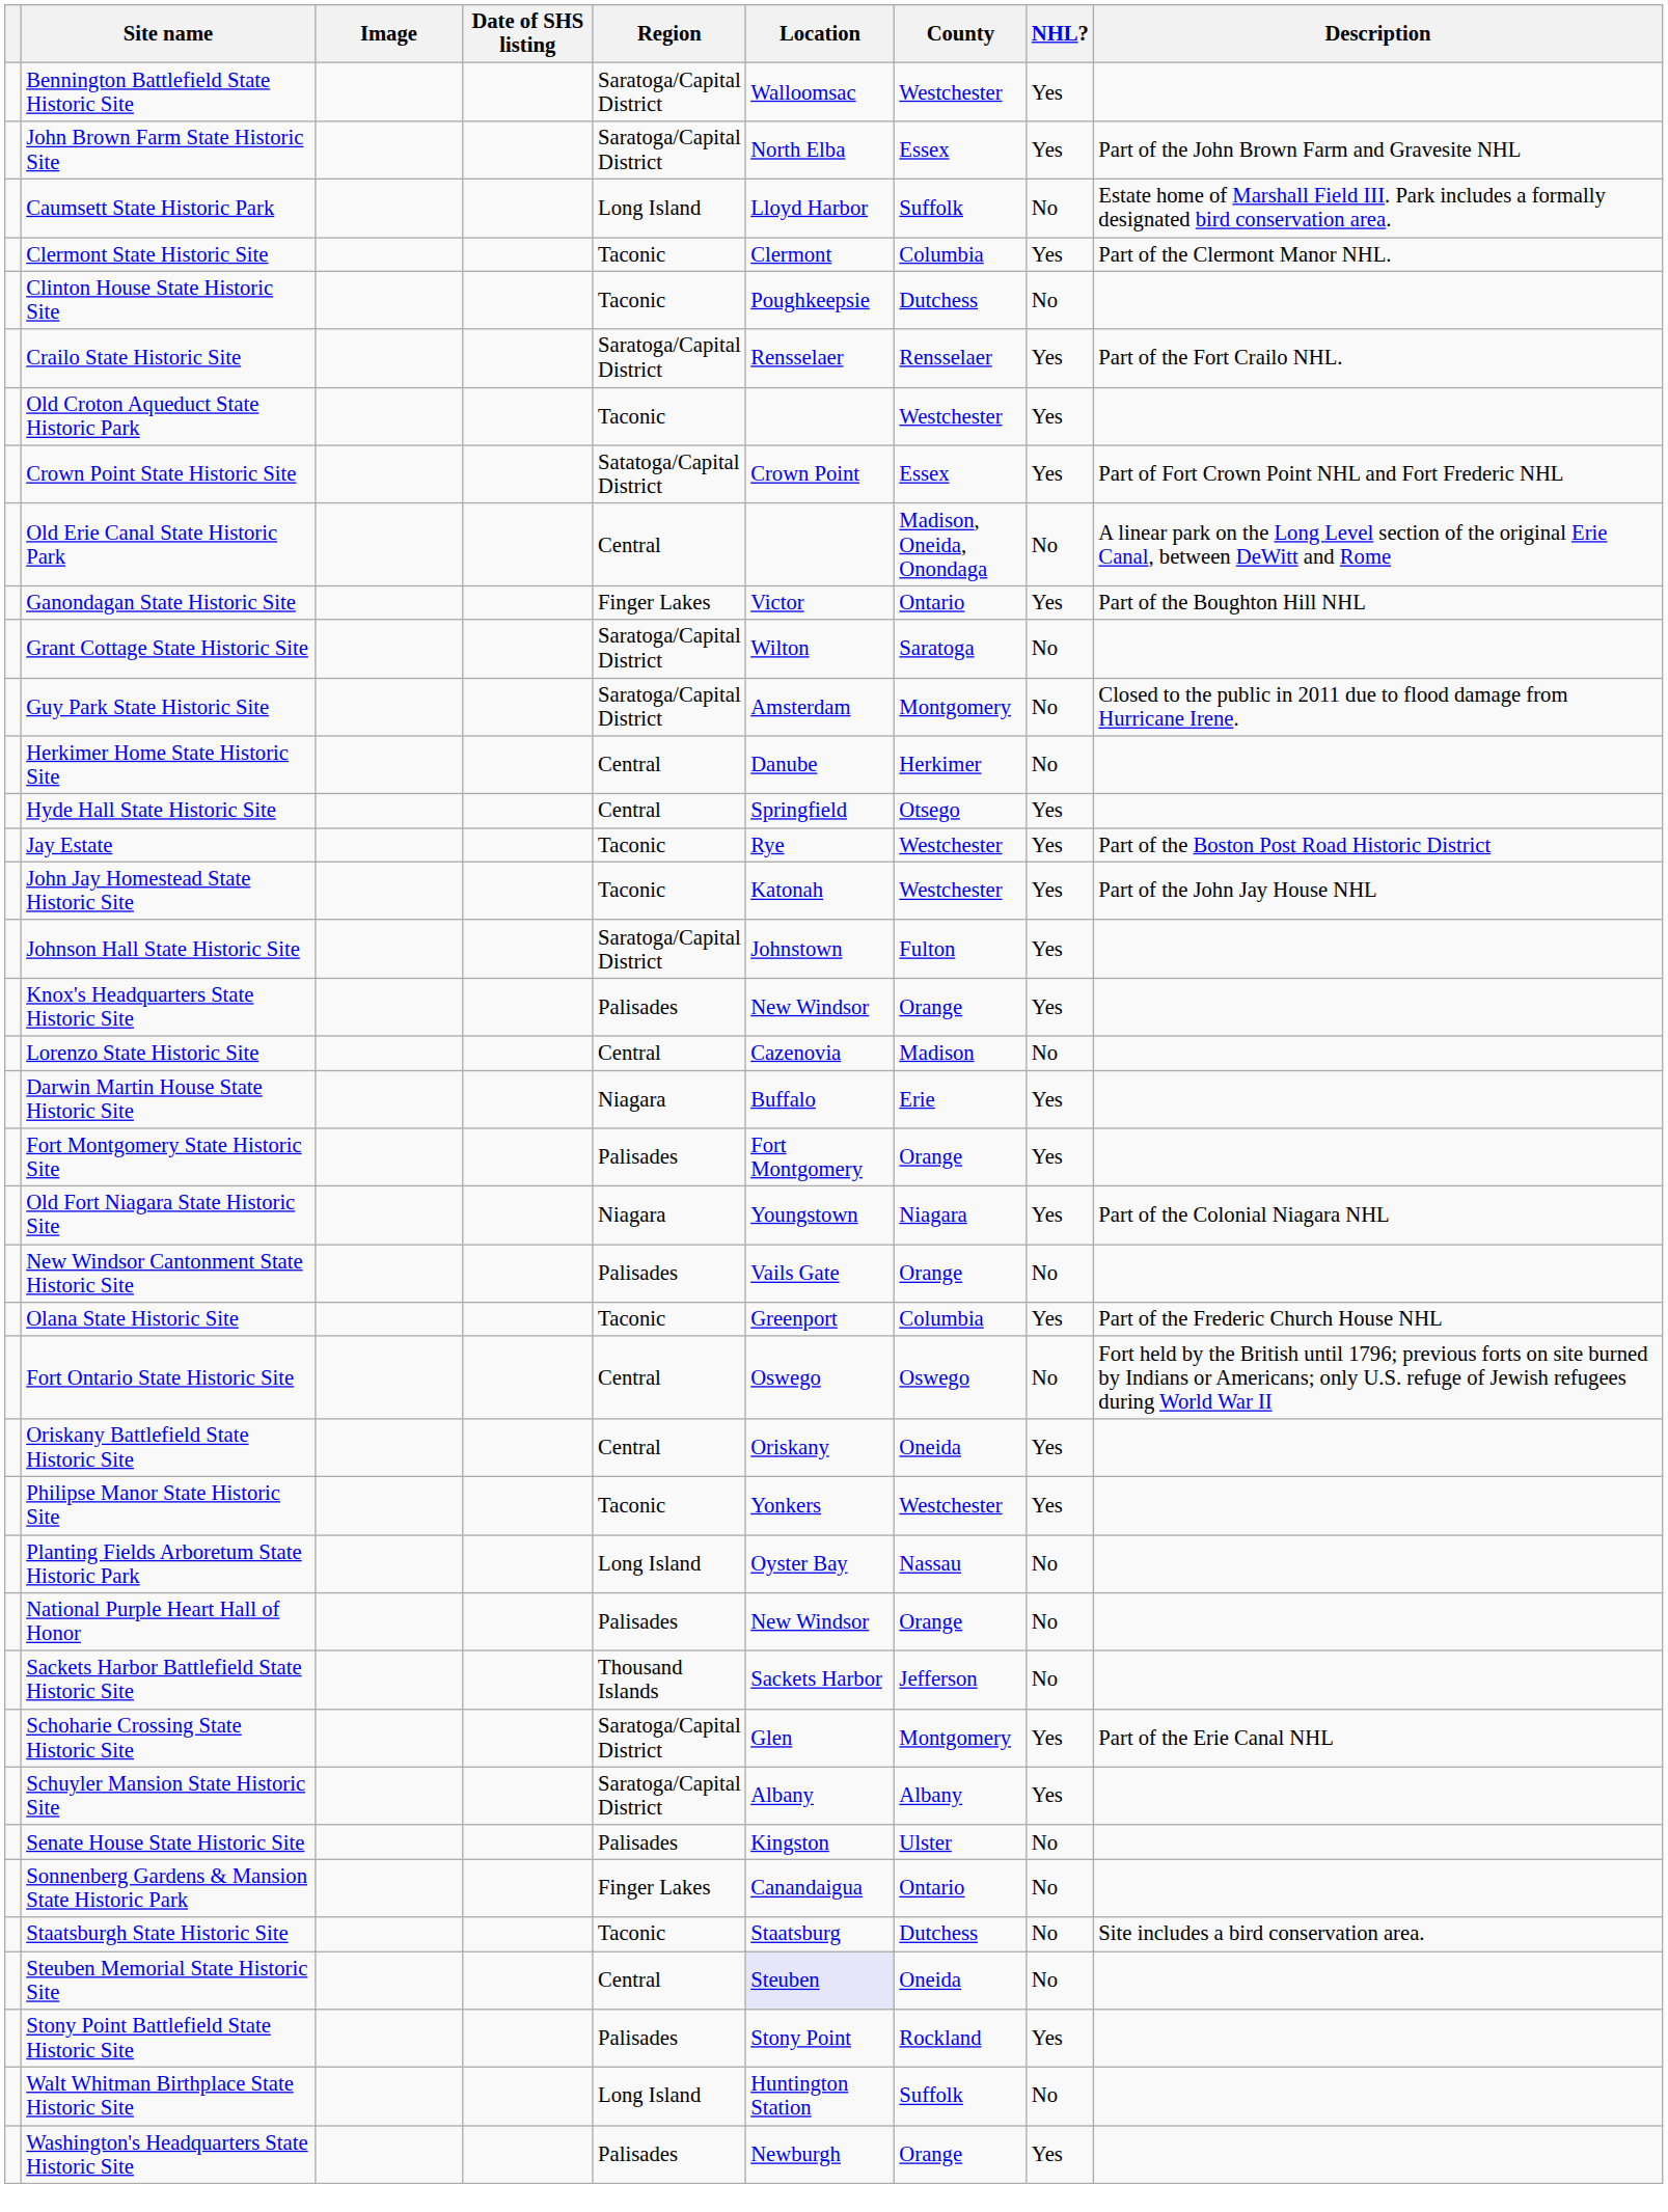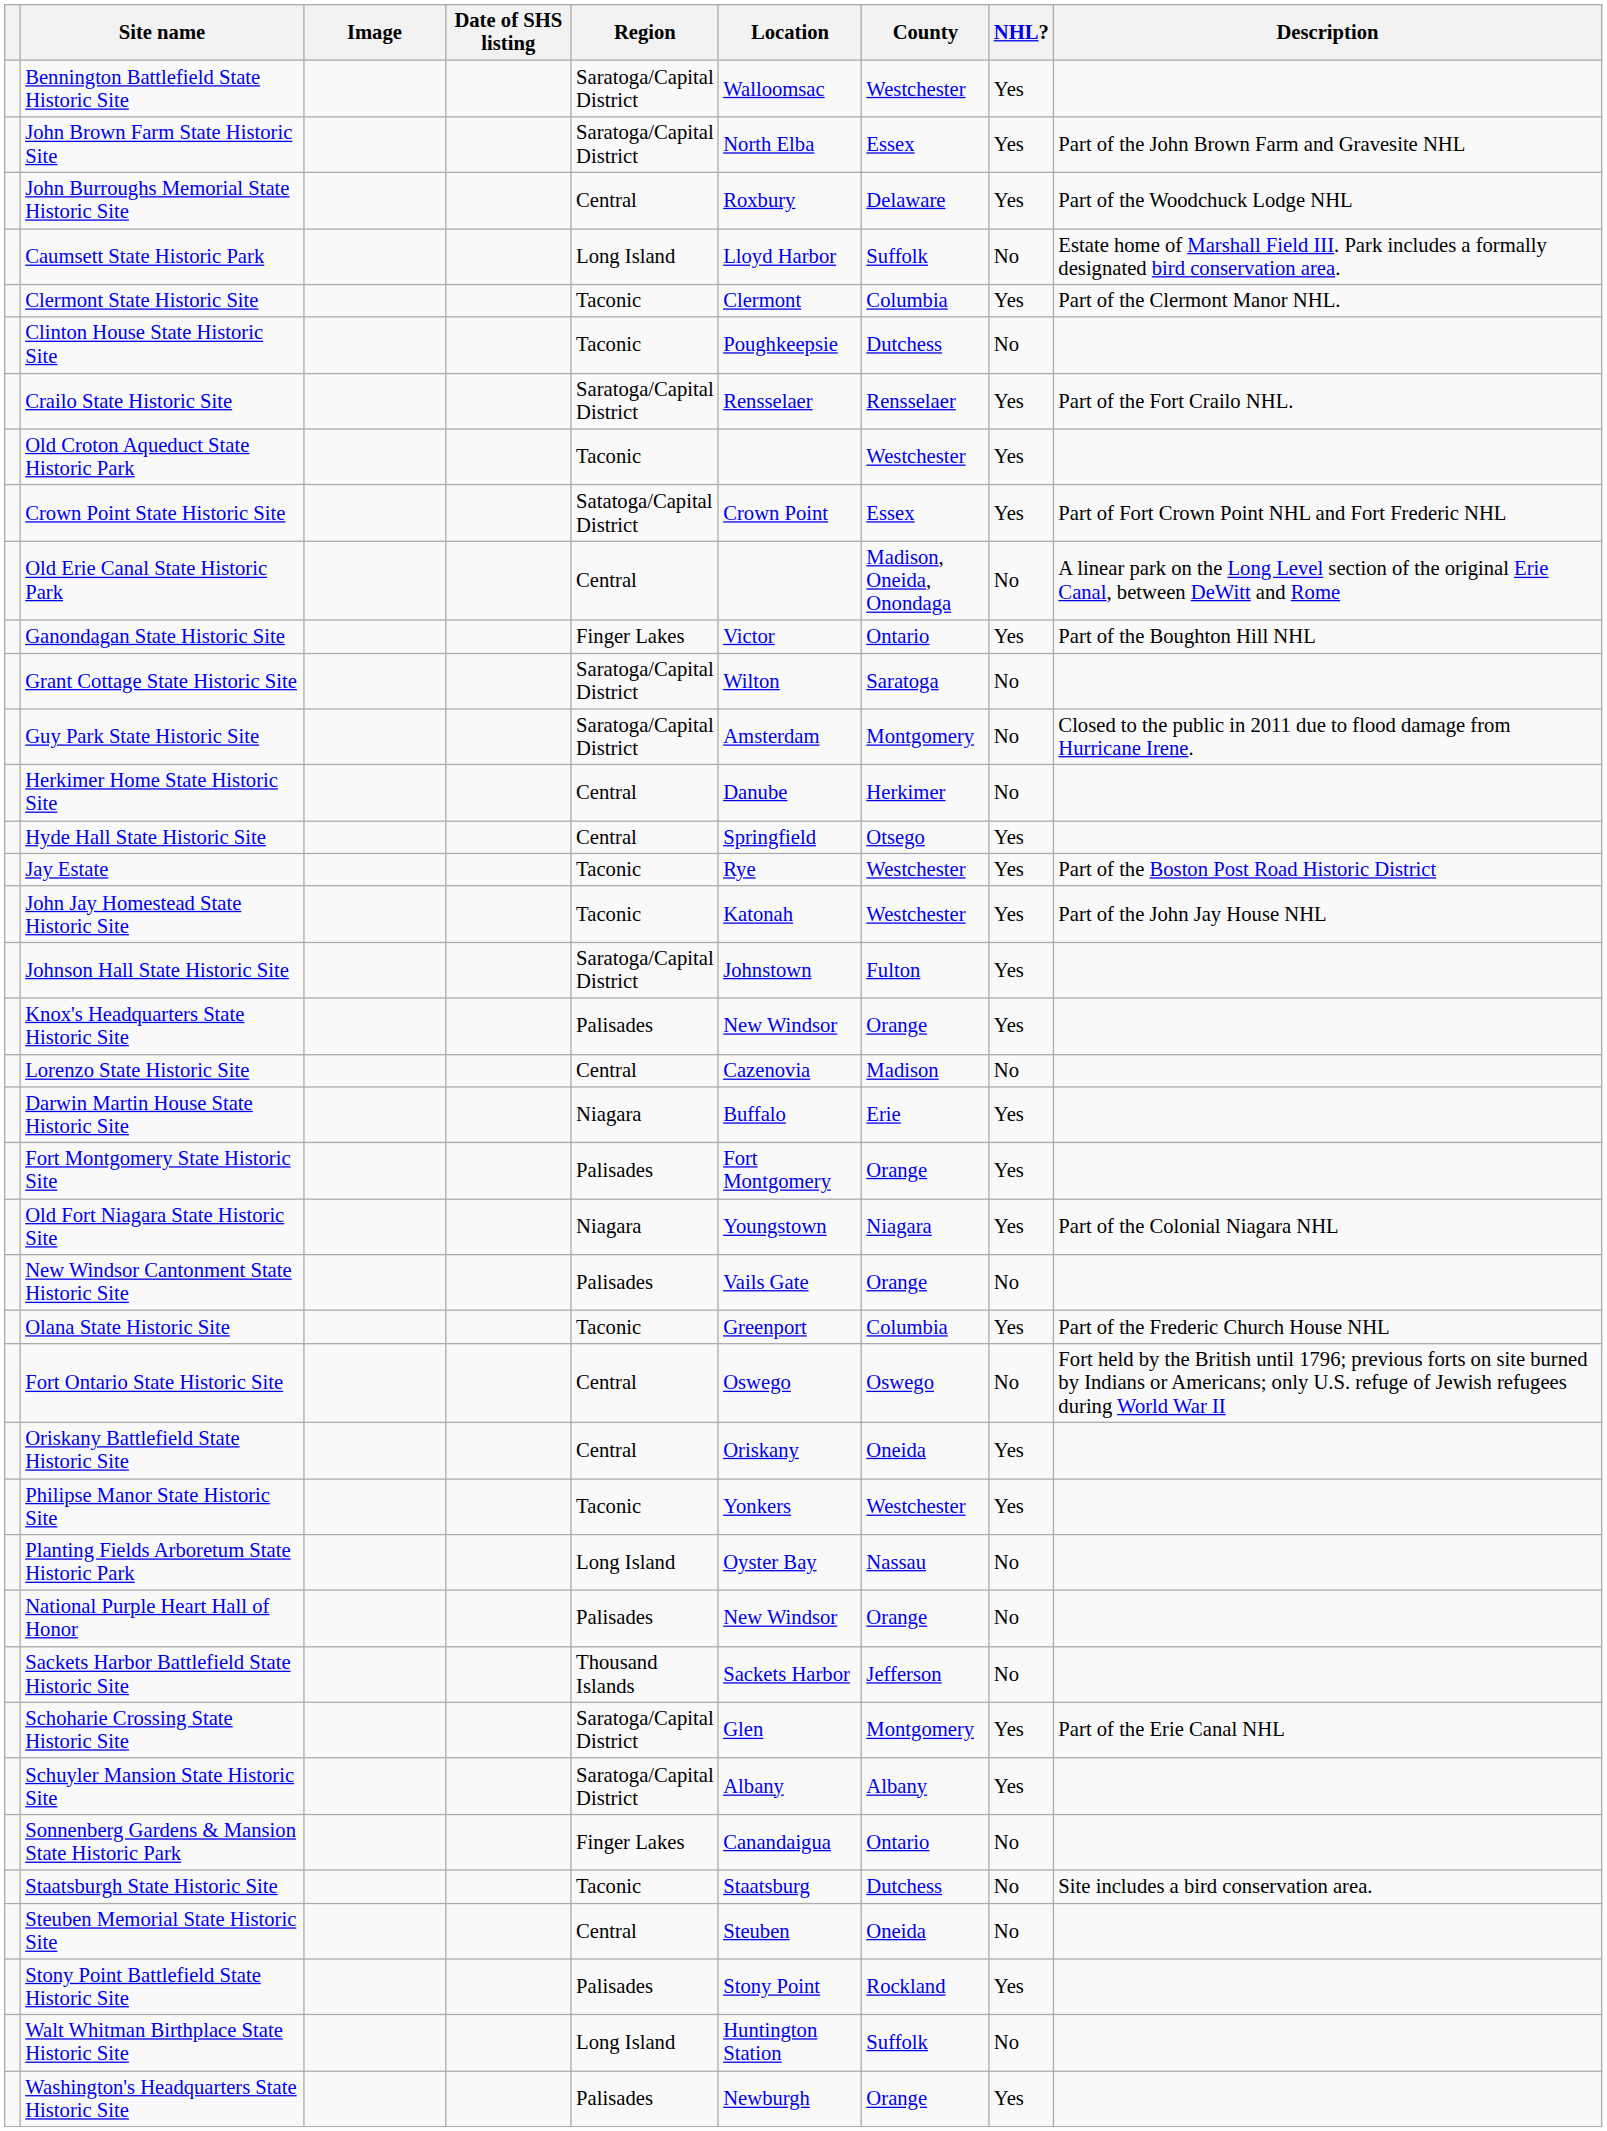 <table class="wikitable sortable" style="width:98%">
 <tr>
 <th width="1%"></th>
 <th width="18%"><strong>Site name</strong><br></th>
 <th class="unsortable" width="9%"><strong>Image</strong></th>
 <th date width="8%"><strong>Date of SHS listing</strong></th>
 <th width="9%"><strong>Region</strong></th>
 <th width="9%"><strong>Location</strong></th>
 <th width="8%"><strong>County</strong></th>
 <th width="3%"><strong><abbr><a href='#'>NHL</a></abbr>?</strong></th>
 <th class="unsortable" width="45%"><strong>Description</strong></th>
 </tr>
 <tr ->
 <td></td>
 <td><a href='#'>Bennington Battlefield State Historic Site</a></td>
 <td></td>
 <td></td>
 <td>Saratoga/Capital District</td>
 <td><a href='#'>Walloomsac</a></td>
 <td><a href='#'>Westchester</a></td>
 <td>Yes</td>
 <td></td>
 </tr>
 <tr>
 <td></td>
 <td><a href='#'>John Brown Farm State Historic Site</a></td>
 <td></td>
 <td></td>
 <td>Saratoga/Capital District</td>
 <td><a href='#'>North Elba</a></td>
 <td><a href='#'>Essex</a></td>
 <td>Yes</td>
 <td>Part of the John Brown Farm and Gravesite NHL</td>
+</tr>
+<tr>
+<td></td>
+<td><a href='#'>John Burroughs Memorial State Historic Site</a></td>
+<td></td>
+<td></td>
+<td>Central</td>
+<td><a href='#'>Roxbury</a></td>
+<td><a href='#'>Delaware</a></td>
+<td>Yes</td>
+<td>Part of the Woodchuck Lodge NHL</td>
 </tr>
 <tr>
 <td></td>
 <td><a href='#'>Caumsett State Historic Park</a></td>
 <td></td>
 <td></td>
 <td>Long Island</td>
 <td><a href='#'>Lloyd Harbor</a></td>
 <td><a href='#'>Suffolk</a></td>
 <td>No</td>
 <td>Estate home of <a href='#'>Marshall Field III</a>. Park includes a formally designated <a href='#'>bird conservation area</a>.</td>
 </tr>
 <tr>
 <td></td>
 <td><a href='#'>Clermont State Historic Site</a></td>
 <td></td>
 <td></td>
 <td>Taconic</td>
 <td><a href='#'>Clermont</a></td>
 <td><a href='#'>Columbia</a></td>
 <td>Yes</td>
 <td>Part of the Clermont Manor NHL.</td>
 </tr>
 <tr>
 <td></td>
 <td><a href='#'>Clinton House State Historic Site</a></td>
 <td></td>
 <td></td>
 <td>Taconic</td>
 <td><a href='#'>Poughkeepsie</a></td>
 <td><a href='#'>Dutchess</a></td>
 <td>No</td>
 <td></td>
 </tr>
 <tr>
 <td></td>
 <td><a href='#'>Crailo State Historic Site</a></td>
 <td></td>
 <td></td>
 <td>Saratoga/Capital District</td>
 <td><a href='#'>Rensselaer</a></td>
 <td><a href='#'>Rensselaer</a></td>
 <td>Yes</td>
 <td>Part of the Fort Crailo NHL.</td>
 </tr>
 <tr>
 <td></td>
 <td><a href='#'>Old Croton Aqueduct State Historic Park</a></td>
 <td></td>
 <td></td>
 <td>Taconic</td>
 <td></td>
 <td><a href='#'>Westchester</a></td>
 <td>Yes</td>
 <td></td>
 </tr>
 <tr>
 <td></td>
 <td><a href='#'>Crown Point State Historic Site</a></td>
 <td></td>
 <td></td>
 <td>Satatoga/Capital District</td>
 <td><a href='#'>Crown Point</a></td>
 <td><a href='#'>Essex</a></td>
 <td>Yes</td>
 <td>Part of Fort Crown Point NHL and Fort Frederic NHL</td>
 </tr>
 <tr>
 <td></td>
 <td><a href='#'>Old Erie Canal State Historic Park</a></td>
 <td></td>
 <td></td>
 <td>Central</td>
 <td></td>
 <td><a href='#'>Madison</a>, <a href='#'>Oneida</a>, <a href='#'>Onondaga</a></td>
 <td>No</td>
 <td>A  linear park on the <a href='#'>Long Level</a> section of the original <a href='#'>Erie Canal</a>, between <a href='#'>DeWitt</a> and <a href='#'>Rome</a></td>
 </tr>
 <tr>
 <td></td>
 <td><a href='#'>Ganondagan State Historic Site</a></td>
 <td></td>
 <td></td>
 <td>Finger Lakes</td>
 <td><a href='#'>Victor</a></td>
 <td><a href='#'>Ontario</a></td>
 <td>Yes</td>
 <td>Part of the Boughton Hill NHL</td>
 </tr>
 <tr>
 <td></td>
 <td><a href='#'>Grant Cottage State Historic Site</a></td>
 <td></td>
 <td></td>
 <td>Saratoga/Capital District</td>
 <td><a href='#'>Wilton</a></td>
 <td><a href='#'>Saratoga</a></td>
 <td>No</td>
 <td></td>
 </tr>
 <tr>
 <td></td>
 <td><a href='#'>Guy Park State Historic Site</a></td>
 <td></td>
 <td></td>
 <td>Saratoga/Capital District</td>
 <td><a href='#'>Amsterdam</a></td>
 <td><a href='#'>Montgomery</a></td>
 <td>No</td>
 <td>Closed to the public in 2011 due to flood damage from <a href='#'>Hurricane Irene</a>.</td>
 </tr>
 <tr>
 <td></td>
 <td><a href='#'>Herkimer Home State Historic Site</a></td>
 <td></td>
 <td></td>
 <td>Central</td>
 <td><a href='#'>Danube</a></td>
 <td><a href='#'>Herkimer</a></td>
 <td>No</td>
 <td></td>
 </tr>
 <tr>
 <td></td>
 <td><a href='#'>Hyde Hall State Historic Site</a></td>
 <td></td>
 <td></td>
 <td>Central</td>
 <td><a href='#'>Springfield</a></td>
 <td><a href='#'>Otsego</a></td>
 <td>Yes</td>
 <td></td>
 </tr>
 <tr>
 <td></td>
 <td><a href='#'>Jay Estate</a></td>
 <td></td>
 <td></td>
 <td>Taconic</td>
 <td><a href='#'>Rye</a></td>
 <td><a href='#'>Westchester</a></td>
 <td>Yes</td>
 <td>Part of the <a href='#'>Boston Post Road Historic District</a></td>
 </tr>
 <tr>
 <td></td>
 <td><a href='#'>John Jay Homestead State Historic Site</a></td>
 <td></td>
 <td></td>
 <td>Taconic</td>
 <td><a href='#'>Katonah</a></td>
 <td><a href='#'>Westchester</a></td>
 <td>Yes</td>
 <td>Part of the John Jay House NHL</td>
 </tr>
 <tr>
 <td></td>
 <td><a href='#'>Johnson Hall State Historic Site</a></td>
 <td></td>
 <td></td>
 <td>Saratoga/Capital District</td>
 <td><a href='#'>Johnstown</a></td>
 <td><a href='#'>Fulton</a></td>
 <td>Yes</td>
 <td></td>
 </tr>
 <tr>
 <td></td>
 <td><a href='#'>Knox's Headquarters State Historic Site</a></td>
 <td></td>
 <td></td>
 <td>Palisades</td>
 <td><a href='#'>New Windsor</a></td>
 <td><a href='#'>Orange</a></td>
 <td>Yes</td>
 <td></td>
 </tr>
 <tr>
 <td></td>
 <td><a href='#'>Lorenzo State Historic Site</a></td>
 <td></td>
 <td></td>
 <td>Central</td>
 <td><a href='#'>Cazenovia</a></td>
 <td><a href='#'>Madison</a></td>
 <td>No</td>
 <td></td>
 </tr>
 <tr>
 <td></td>
 <td><a href='#'>Darwin Martin House State Historic Site</a></td>
 <td></td>
 <td></td>
 <td>Niagara</td>
 <td><a href='#'>Buffalo</a></td>
 <td><a href='#'>Erie</a></td>
 <td>Yes</td>
 <td></td>
 </tr>
 <tr>
 <td></td>
 <td><a href='#'>Fort Montgomery State Historic Site</a></td>
 <td></td>
 <td></td>
 <td>Palisades</td>
 <td><a href='#'>Fort Montgomery</a></td>
 <td><a href='#'>Orange</a></td>
 <td>Yes</td>
 <td></td>
 </tr>
 <tr>
 <td></td>
 <td><a href='#'>Old Fort Niagara State Historic Site</a></td>
 <td></td>
 <td></td>
 <td>Niagara</td>
 <td><a href='#'>Youngstown</a></td>
 <td><a href='#'>Niagara</a></td>
 <td>Yes</td>
 <td>Part of the Colonial Niagara NHL</td>
 </tr>
 <tr>
 <td></td>
 <td><a href='#'>New Windsor Cantonment State Historic Site</a></td>
 <td></td>
 <td></td>
 <td>Palisades</td>
 <td><a href='#'>Vails Gate</a></td>
 <td><a href='#'>Orange</a></td>
 <td>No</td>
 <td></td>
 </tr>
 <tr>
 <td></td>
 <td><a href='#'>Olana State Historic Site</a></td>
 <td></td>
 <td></td>
 <td>Taconic</td>
 <td><a href='#'>Greenport</a></td>
 <td><a href='#'>Columbia</a></td>
 <td>Yes</td>
 <td>Part of the Frederic Church House NHL</td>
 </tr>
 <tr>
 <td></td>
 <td><a href='#'>Fort Ontario State Historic Site</a></td>
 <td></td>
 <td></td>
 <td>Central</td>
 <td><a href='#'>Oswego</a></td>
 <td><a href='#'>Oswego</a></td>
 <td>No</td>
 <td>Fort held by the British until 1796; previous forts on site burned by Indians or Americans; only U.S. refuge of Jewish refugees during <a href='#'>World War II</a></td>
 </tr>
 <tr>
 <td></td>
 <td><a href='#'>Oriskany Battlefield State Historic Site</a></td>
 <td></td>
 <td></td>
 <td>Central</td>
 <td><a href='#'>Oriskany</a></td>
 <td><a href='#'>Oneida</a></td>
 <td>Yes</td>
 <td></td>
 </tr>
 <tr>
 <td></td>
 <td><a href='#'>Philipse Manor State Historic Site</a></td>
 <td></td>
 <td></td>
 <td>Taconic</td>
 <td><a href='#'>Yonkers</a></td>
 <td><a href='#'>Westchester</a></td>
 <td>Yes</td>
 <td></td>
 </tr>
 <tr>
 <td></td>
 <td><a href='#'>Planting Fields Arboretum State Historic Park</a></td>
 <td></td>
 <td></td>
 <td>Long Island</td>
 <td><a href='#'>Oyster Bay</a></td>
 <td><a href='#'>Nassau</a></td>
 <td>No</td>
 <td></td>
 </tr>
 <tr>
 <td></td>
 <td><a href='#'>National Purple Heart Hall of Honor</a></td>
 <td></td>
 <td></td>
 <td>Palisades</td>
 <td><a href='#'>New Windsor</a></td>
 <td><a href='#'>Orange</a></td>
 <td>No</td>
 <td></td>
 </tr>
 <tr>
 <td></td>
 <td><a href='#'>Sackets Harbor Battlefield State Historic Site</a></td>
 <td></td>
 <td></td>
 <td>Thousand Islands</td>
 <td><a href='#'>Sackets Harbor</a></td>
 <td><a href='#'>Jefferson</a></td>
 <td>No</td>
 <td></td>
 </tr>
 <tr>
 <td></td>
 <td><a href='#'>Schoharie Crossing State Historic Site</a></td>
 <td></td>
 <td></td>
 <td>Saratoga/Capital District</td>
 <td><a href='#'>Glen</a></td>
 <td><a href='#'>Montgomery</a></td>
 <td>Yes</td>
 <td>Part of the Erie Canal NHL</td>
 </tr>
 <tr>
 <td></td>
 <td><a href='#'>Schuyler Mansion State Historic Site</a></td>
 <td></td>
 <td></td>
 <td>Saratoga/Capital District</td>
 <td><a href='#'>Albany</a></td>
 <td><a href='#'>Albany</a></td>
 <td>Yes</td>
 <td></td>
 </tr>
 <tr>
 <td></td>
-<td><a href='#'>Senate House State Historic Site</a></td>
-<td></td>
-<td></td>
-<td>Palisades</td>
-<td><a href='#'>Kingston</a></td>
-<td><a href='#'>Ulster</a></td>
-<td>No</td>
-<td></td>
-</tr>
-<tr>
-<td></td>
 <td><a href='#'>Sonnenberg Gardens & Mansion State Historic Park</a></td>
 <td></td>
 <td></td>
 <td>Finger Lakes</td>
 <td><a href='#'>Canandaigua</a></td>
 <td><a href='#'>Ontario</a></td>
 <td>No</td>
 <td></td>
 </tr>
 <tr>
 <td></td>
 <td><a href='#'>Staatsburgh State Historic Site</a></td>
 <td></td>
 <td></td>
 <td>Taconic</td>
 <td><a href='#'>Staatsburg</a></td>
 <td><a href='#'>Dutchess</a></td>
 <td>No</td>
 <td>Site includes a bird conservation area.</td>
 </tr>
 <tr>
 <td></td>
 <td><a href='#'>Steuben Memorial State Historic Site</a></td>
 <td></td>
 <td></td>
 <td>Central</td>
-<td style="background: lavender;"><a href='#'>Steuben</a></td>
+<td><a href='#'>Steuben</a></td>
 <td><a href='#'>Oneida</a></td>
 <td>No</td>
 <td></td>
 </tr>
 <tr>
 <td></td>
 <td><a href='#'>Stony Point Battlefield State Historic Site</a></td>
 <td></td>
 <td></td>
 <td>Palisades</td>
 <td><a href='#'>Stony Point</a></td>
 <td><a href='#'>Rockland</a></td>
 <td>Yes</td>
 <td></td>
 </tr>
 <tr>
 <td></td>
 <td><a href='#'>Walt Whitman Birthplace State Historic Site</a></td>
 <td></td>
 <td></td>
 <td>Long Island</td>
 <td><a href='#'>Huntington Station</a></td>
 <td><a href='#'>Suffolk</a></td>
 <td>No</td>
 <td></td>
 </tr>
 <tr>
 <td></td>
 <td><a href='#'>Washington's Headquarters State Historic Site</a></td>
 <td></td>
 <td></td>
 <td>Palisades</td>
 <td><a href='#'>Newburgh</a></td>
 <td><a href='#'>Orange</a></td>
 <td>Yes</td>
 <td></td>
 </tr>
 </table>
